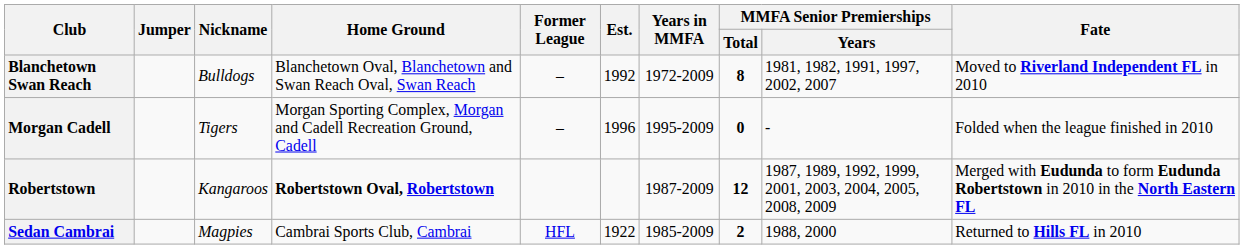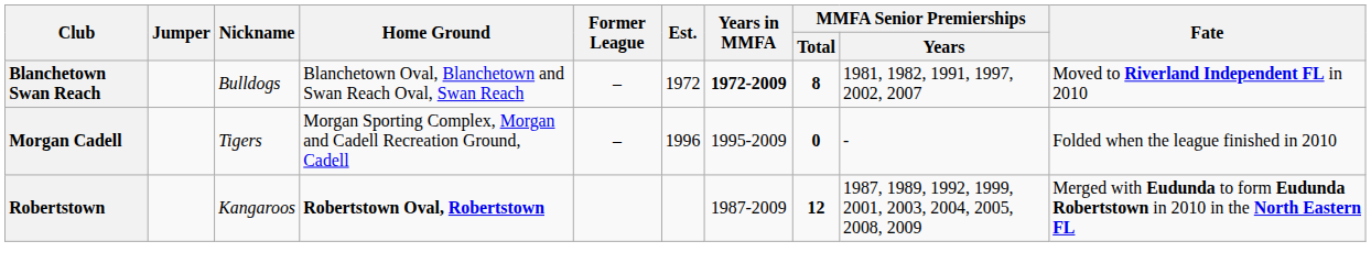 <table class="wikitable sortable">
 <tr>
 <th rowspan="2">Club</th>
 <th rowspan="2">Jumper</th>
 <th rowspan="2">Nickname</th>
 <th rowspan="2">Home Ground</th>
 <th rowspan="2">Former League</th>
 <th rowspan="2">Est.</th>
 <th rowspan="2">Years in MMFA</th>
 <th colspan="2">MMFA Senior Premierships</th>
 <th rowspan="2">Fate</th>
 </tr>
 <tr>
 <th>Total</th>
 <th>Years</th>
 </tr>
 <tr>
 <th style="text-align:left">Blanchetown Swan Reach</th>
 <td></td>
 <td><em>Bulldogs</em></td>
 <td>Blanchetown Oval, <a href='#'>Blanchetown</a> and Swan Reach Oval, <a href='#'>Swan Reach</a></td>
 <td align="center">–</td>
-<td align="center">1992</td>
-<td align="center">1972-2009</td>
+<td align="center">1972</td>
+<td align="center"><strong>1972-2009</strong></td>
 <td align="center"><strong>8</strong></td>
 <td>1981, 1982, 1991, 1997, 2002, 2007</td>
 <td>Moved to <a href='#'><strong>Riverland Independent FL</strong></a> in 2010</td>
 </tr>
 <tr>
 <th style="text-align:left">Morgan Cadell</th>
 <td></td>
 <td><em>Tigers</em></td>
 <td>Morgan Sporting Complex, <a href='#'>Morgan</a> and Cadell Recreation Ground, <a href='#'>Cadell</a></td>
 <td align="center">–</td>
 <td align="center">1996</td>
 <td align="center">1995-2009</td>
 <td align="center"><strong>0</strong></td>
 <td>-</td>
 <td>Folded when the league finished in 2010</td>
 </tr>
 <tr>
 <th style="text-align:left">Robertstown</th>
 <td></td>
 <td><em>Kangaroos</em></td>
 <td><strong>Robertstown Oval, <a href='#'>Robertstown</a></strong></td>
 <td align="center"></td>
 <td align="center"></td>
 <td align="center">1987-2009</td>
 <td align="center"><strong>12</strong></td>
 <td>1987, 1989, 1992, 1999, 2001, 2003, 2004, 2005, 2008, 2009</td>
 <td>Merged with <strong>Eudunda</strong> to form <strong>Eudunda Robertstown</strong> in 2010 in the <a href='#'><strong>North Eastern FL</strong></a></td>
 </tr>
-<tr>
-<th style="text-align:left"><a href='#'>Sedan Cambrai</a></th>
-<td></td>
-<td><em>Magpies</em></td>
-<td>Cambrai Sports Club, <a href='#'>Cambrai</a></td>
-<td align="center"><a href='#'>HFL</a></td>
-<td align="center">1922</td>
-<td align="center">1985-2009</td>
-<td align="center"><strong>2</strong></td>
-<td>1988, 2000</td>
-<td>Returned to <a href='#'><strong>Hills FL</strong></a> in 2010</td>
-</tr>
 </table>
